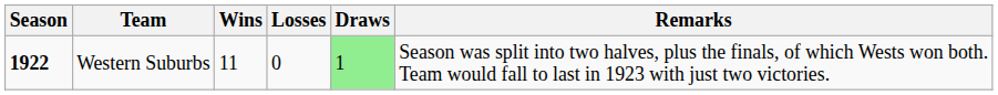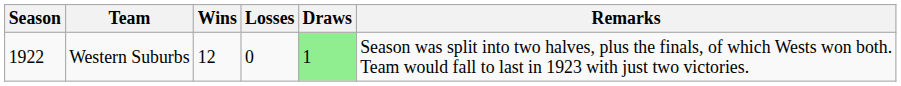 <table class="wikitable">
 <tr>
 <th>Season</th>
 <th>Team</th>
 <th>Wins</th>
 <th>Losses</th>
 <th>Draws</th>
 <th>Remarks</th>
 </tr>
 <tr>
-<td><strong>1922</strong></td>
+<td>1922</td>
 <td>Western Suburbs</td>
-<td>11</td>
+<td>12</td>
 <td>0</td>
 <td style="background: lightgreen;">1</td>
 <td>Season was split into two halves, plus the finals, of which Wests won both.<br>Team would fall to last in 1923 with just two victories.</td>
 </tr>
 </table>
